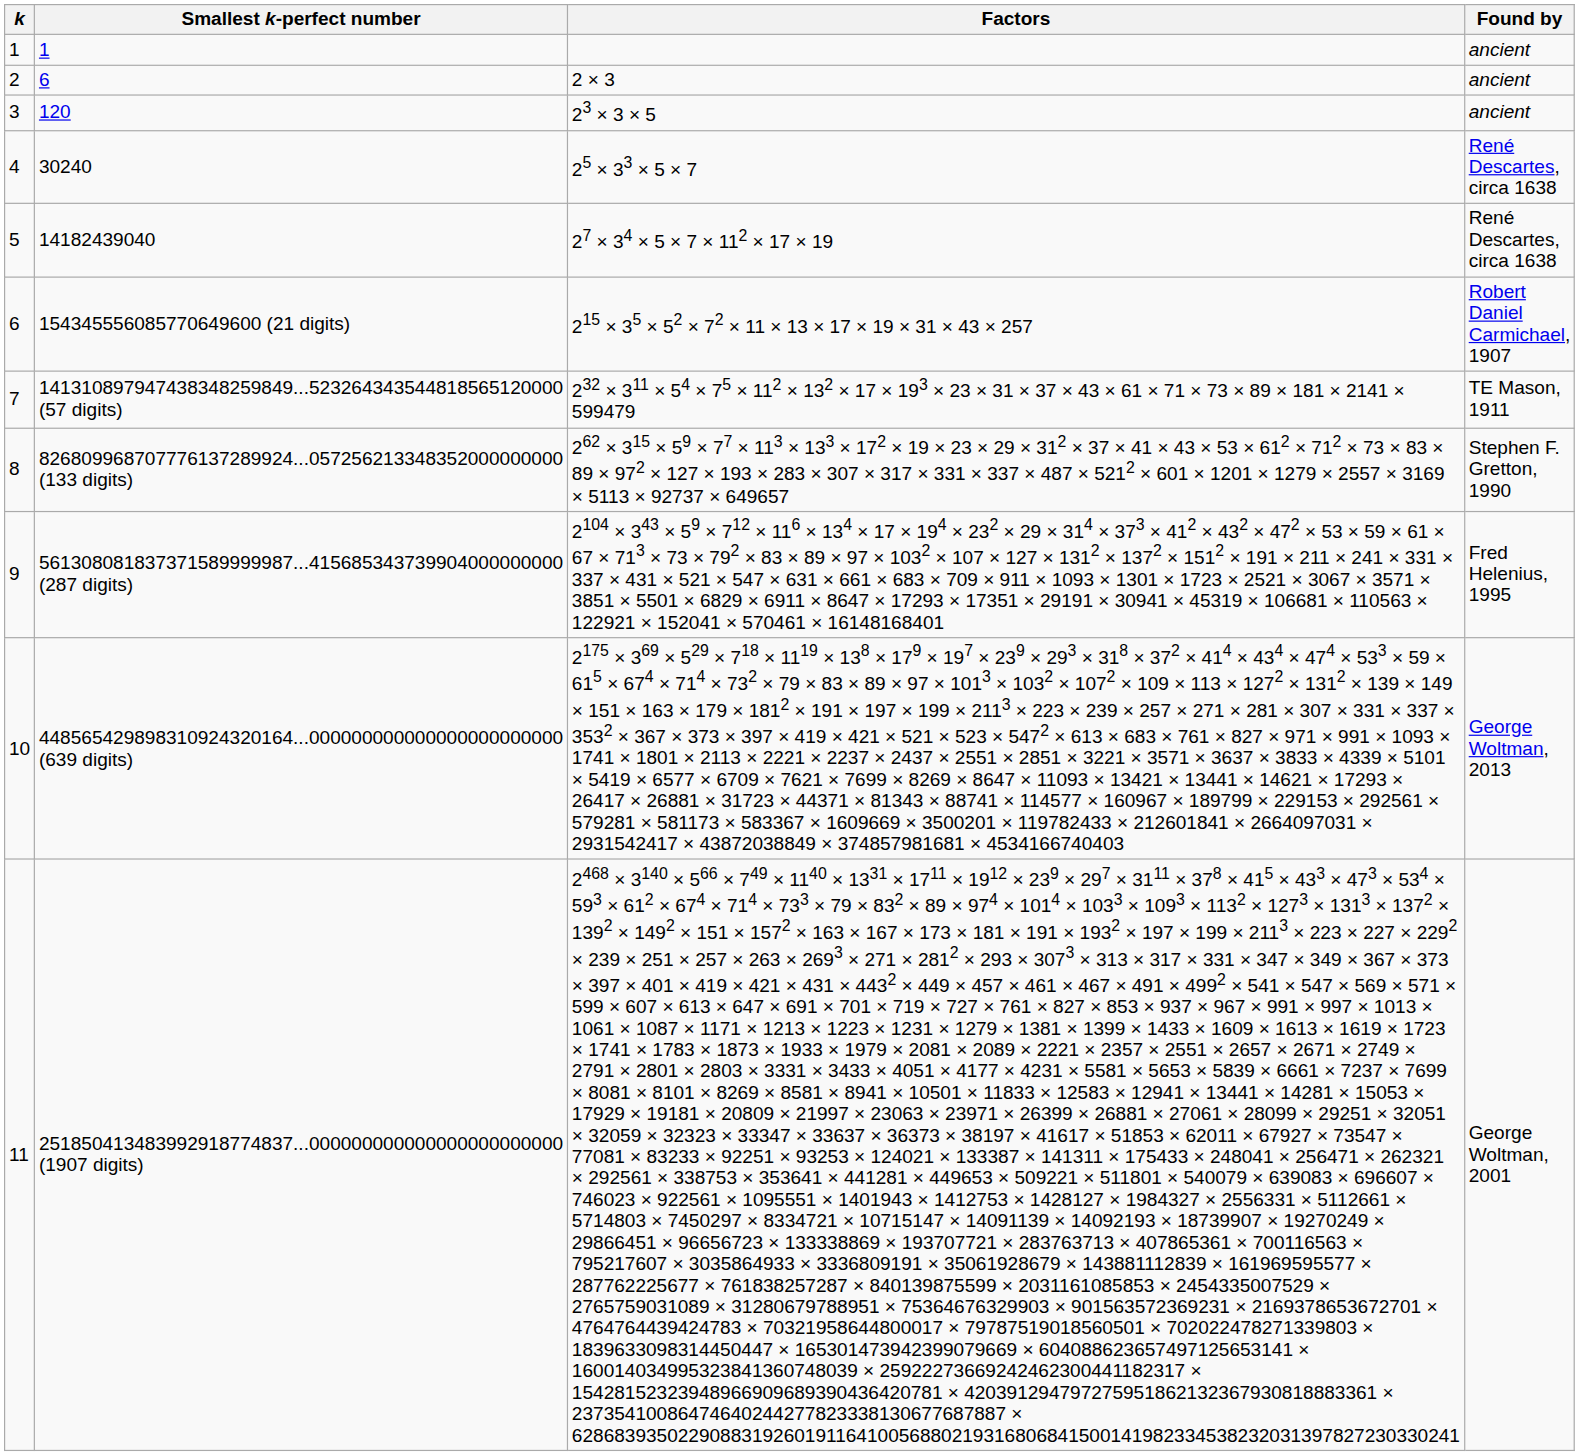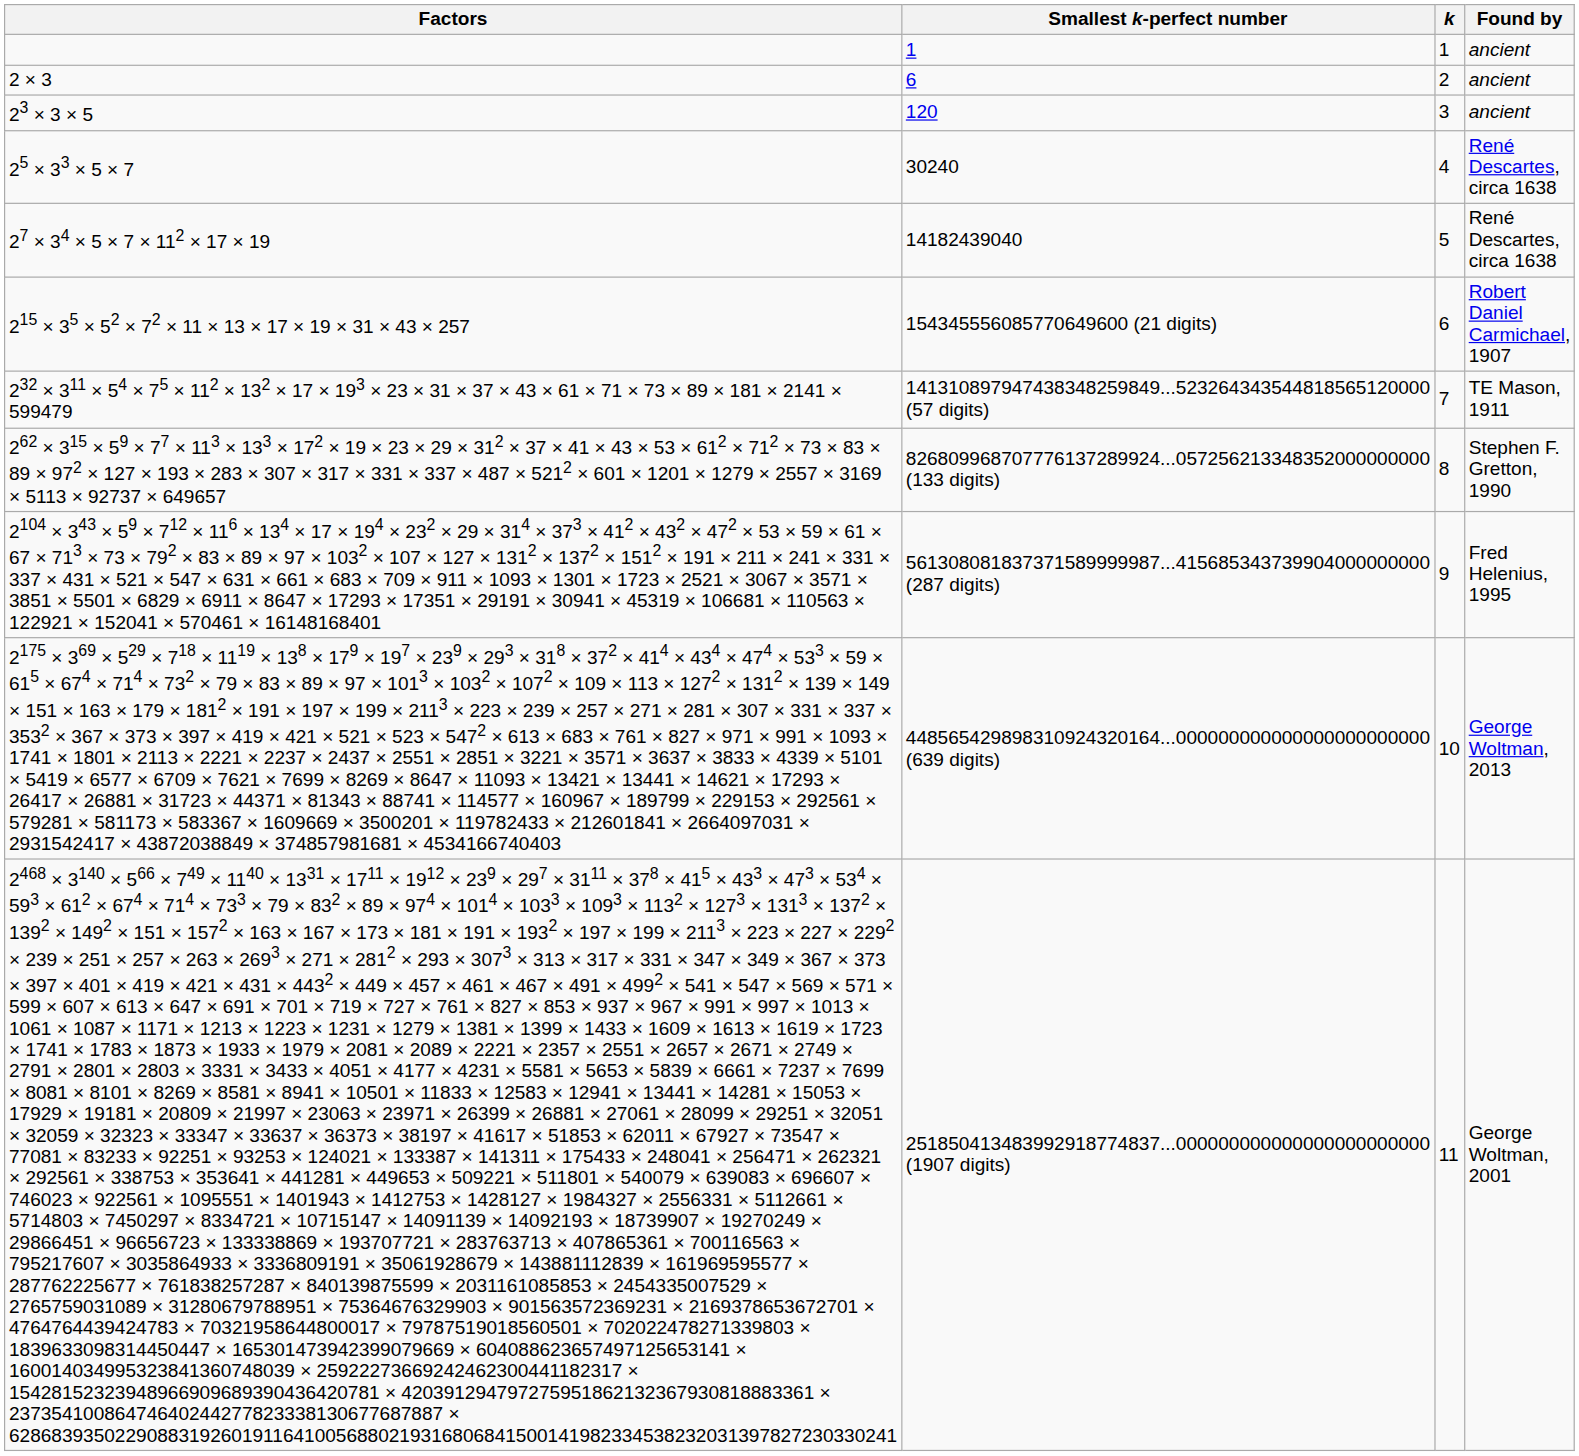 <table class="wikitable">
 <tr>
+<th>Factors</th>
+<th>Smallest <em>k</em>-perfect number</th>
 <th><em>k</em></th>
-<th>Smallest <em>k</em>-perfect number</th>
-<th>Factors</th>
 <th>Found by</th>
 </tr>
 <tr>
+<td></td>
+<td><a href='#'>1</a></td>
 <td>1</td>
-<td><a href='#'>1</a></td>
-<td></td>
 <td><em>ancient</em></td>
 </tr>
 <tr>
+<td>2 × 3</td>
+<td><a href='#'>6</a></td>
 <td>2</td>
-<td><a href='#'>6</a></td>
-<td>2 × 3</td>
 <td><em>ancient</em></td>
 </tr>
 <tr>
+<td>2<sup>3</sup> × 3 × 5</td>
+<td><a href='#'>120</a></td>
 <td>3</td>
-<td><a href='#'>120</a></td>
-<td>2<sup>3</sup> × 3 × 5</td>
 <td><em>ancient</em></td>
 </tr>
 <tr>
+<td>2<sup>5</sup> × 3<sup>3</sup> × 5 × 7</td>
+<td>30240</td>
 <td>4</td>
-<td>30240</td>
-<td>2<sup>5</sup> × 3<sup>3</sup> × 5 × 7</td>
 <td><a href='#'>René Descartes</a>, circa 1638</td>
 </tr>
 <tr>
+<td>2<sup>7</sup> × 3<sup>4</sup> × 5 × 7 × 11<sup>2</sup> × 17 × 19</td>
+<td>14182439040</td>
 <td>5</td>
-<td>14182439040</td>
-<td>2<sup>7</sup> × 3<sup>4</sup> × 5 × 7 × 11<sup>2</sup> × 17 × 19</td>
 <td>René Descartes, circa 1638</td>
 </tr>
 <tr>
+<td>2<sup>15</sup> × 3<sup>5</sup> × 5<sup>2</sup> × 7<sup>2</sup> × 11 × 13 × 17 × 19 × 31 × 43 × 257</td>
+<td>154345556085770649600 (21 digits)</td>
 <td>6</td>
-<td>154345556085770649600 (21 digits)</td>
-<td>2<sup>15</sup> × 3<sup>5</sup> × 5<sup>2</sup> × 7<sup>2</sup> × 11 × 13 × 17 × 19 × 31 × 43 × 257</td>
 <td><a href='#'>Robert Daniel Carmichael</a>, 1907</td>
 </tr>
 <tr>
+<td>2<sup>32</sup> × 3<sup>11</sup> × 5<sup>4</sup> × 7<sup>5</sup> × 11<sup>2</sup> × 13<sup>2</sup> × 17 × 19<sup>3</sup> × 23 × 31 × 37 × 43 × 61 × 71 × 73 × 89 × 181 × 2141 × 599479</td>
+<td>141310897947438348259849...523264343544818565120000 (57 digits)</td>
 <td>7</td>
-<td>141310897947438348259849...523264343544818565120000 (57 digits)</td>
-<td>2<sup>32</sup> × 3<sup>11</sup> × 5<sup>4</sup> × 7<sup>5</sup> × 11<sup>2</sup> × 13<sup>2</sup> × 17 × 19<sup>3</sup> × 23 × 31 × 37 × 43 × 61 × 71 × 73 × 89 × 181 × 2141 × 599479</td>
 <td>TE Mason, 1911</td>
 </tr>
 <tr>
+<td>2<sup>62</sup> × 3<sup>15</sup> × 5<sup>9</sup> × 7<sup>7</sup> × 11<sup>3</sup> × 13<sup>3</sup> × 17<sup>2</sup> × 19 × 23 × 29 × 31<sup>2</sup> × 37 × 41 × 43 × 53 × 61<sup>2</sup> × 71<sup>2</sup> × 73 × 83 × 89 × 97<sup>2</sup> × 127 × 193 × 283 × 307 × 317 × 331 × 337 × 487 × 521<sup>2</sup> × 601 × 1201 × 1279 × 2557 × 3169 × 5113 × 92737 × 649657</td>
+<td>826809968707776137289924...057256213348352000000000 (133 digits)</td>
 <td>8</td>
-<td>826809968707776137289924...057256213348352000000000 (133 digits)</td>
-<td>2<sup>62</sup> × 3<sup>15</sup> × 5<sup>9</sup> × 7<sup>7</sup> × 11<sup>3</sup> × 13<sup>3</sup> × 17<sup>2</sup> × 19 × 23 × 29 × 31<sup>2</sup> × 37 × 41 × 43 × 53 × 61<sup>2</sup> × 71<sup>2</sup> × 73 × 83 × 89 × 97<sup>2</sup> × 127 × 193 × 283 × 307 × 317 × 331 × 337 × 487 × 521<sup>2</sup> × 601 × 1201 × 1279 × 2557 × 3169 × 5113 × 92737 × 649657</td>
 <td>Stephen F. Gretton, 1990</td>
 </tr>
 <tr>
+<td>2<sup>104</sup> × 3<sup>43</sup> × 5<sup>9</sup> × 7<sup>12</sup> × 11<sup>6</sup> × 13<sup>4</sup> × 17 × 19<sup>4</sup> × 23<sup>2</sup> × 29 × 31<sup>4</sup> × 37<sup>3</sup> × 41<sup>2</sup> × 43<sup>2</sup> × 47<sup>2</sup> × 53 × 59 × 61 × 67 × 71<sup>3</sup> × 73 × 79<sup>2</sup> × 83 × 89 × 97 × 103<sup>2</sup> × 107 × 127 × 131<sup>2</sup> × 137<sup>2</sup> × 151<sup>2</sup> × 191 × 211 × 241 × 331 × 337 × 431 × 521 × 547 × 631 × 661 × 683 × 709 × 911 × 1093 × 1301 × 1723 × 2521 × 3067 × 3571 × 3851 × 5501 × 6829 × 6911 × 8647 × 17293 × 17351 × 29191 × 30941 × 45319 × 106681 × 110563 × 122921 × 152041 × 570461 × 16148168401</td>
+<td>561308081837371589999987...415685343739904000000000 (287 digits)</td>
 <td>9</td>
-<td>561308081837371589999987...415685343739904000000000 (287 digits)</td>
-<td>2<sup>104</sup> × 3<sup>43</sup> × 5<sup>9</sup> × 7<sup>12</sup> × 11<sup>6</sup> × 13<sup>4</sup> × 17 × 19<sup>4</sup> × 23<sup>2</sup> × 29 × 31<sup>4</sup> × 37<sup>3</sup> × 41<sup>2</sup> × 43<sup>2</sup> × 47<sup>2</sup> × 53 × 59 × 61 × 67 × 71<sup>3</sup> × 73 × 79<sup>2</sup> × 83 × 89 × 97 × 103<sup>2</sup> × 107 × 127 × 131<sup>2</sup> × 137<sup>2</sup> × 151<sup>2</sup> × 191 × 211 × 241 × 331 × 337 × 431 × 521 × 547 × 631 × 661 × 683 × 709 × 911 × 1093 × 1301 × 1723 × 2521 × 3067 × 3571 × 3851 × 5501 × 6829 × 6911 × 8647 × 17293 × 17351 × 29191 × 30941 × 45319 × 106681 × 110563 × 122921 × 152041 × 570461 × 16148168401</td>
 <td>Fred Helenius, 1995</td>
 </tr>
 <tr>
+<td>2<sup>175</sup> × 3<sup>69</sup> × 5<sup>29</sup> × 7<sup>18</sup> × 11<sup>19</sup> × 13<sup>8</sup> × 17<sup>9</sup> × 19<sup>7</sup> × 23<sup>9</sup> × 29<sup>3</sup> × 31<sup>8</sup> × 37<sup>2</sup> × 41<sup>4</sup> × 43<sup>4</sup> × 47<sup>4</sup> × 53<sup>3</sup> × 59 × 61<sup>5</sup> × 67<sup>4</sup> × 71<sup>4</sup> × 73<sup>2</sup> × 79 × 83 × 89 × 97 × 101<sup>3</sup> × 103<sup>2</sup> × 107<sup>2</sup> × 109 × 113 × 127<sup>2</sup> × 131<sup>2</sup> × 139 × 149 × 151 × 163 × 179 × 181<sup>2</sup> × 191 × 197 × 199 × 211<sup>3</sup> × 223 × 239 × 257 × 271 × 281 × 307 × 331 × 337 × 353<sup>2</sup> × 367 × 373 × 397 × 419 × 421 × 521 × 523 × 547<sup>2</sup> × 613 × 683 × 761 × 827 × 971 × 991 × 1093 × 1741 × 1801 × 2113 × 2221 × 2237 × 2437 × 2551 × 2851 × 3221 × 3571 × 3637 × 3833 × 4339 × 5101 × 5419 × 6577 × 6709 × 7621 × 7699 × 8269 × 8647 × 11093 × 13421 × 13441 × 14621 × 17293 × 26417 × 26881 × 31723 × 44371 × 81343 × 88741 × 114577 × 160967 × 189799 × 229153 × 292561 × 579281 × 581173 × 583367 × 1609669 × 3500201 × 119782433 × 212601841 × 2664097031 × 2931542417 × 43872038849 × 374857981681 × 4534166740403</td>
+<td>448565429898310924320164...000000000000000000000000 (639 digits)</td>
 <td>10</td>
-<td>448565429898310924320164...000000000000000000000000 (639 digits)</td>
-<td>2<sup>175</sup> × 3<sup>69</sup> × 5<sup>29</sup> × 7<sup>18</sup> × 11<sup>19</sup> × 13<sup>8</sup> × 17<sup>9</sup> × 19<sup>7</sup> × 23<sup>9</sup> × 29<sup>3</sup> × 31<sup>8</sup> × 37<sup>2</sup> × 41<sup>4</sup> × 43<sup>4</sup> × 47<sup>4</sup> × 53<sup>3</sup> × 59 × 61<sup>5</sup> × 67<sup>4</sup> × 71<sup>4</sup> × 73<sup>2</sup> × 79 × 83 × 89 × 97 × 101<sup>3</sup> × 103<sup>2</sup> × 107<sup>2</sup> × 109 × 113 × 127<sup>2</sup> × 131<sup>2</sup> × 139 × 149 × 151 × 163 × 179 × 181<sup>2</sup> × 191 × 197 × 199 × 211<sup>3</sup> × 223 × 239 × 257 × 271 × 281 × 307 × 331 × 337 × 353<sup>2</sup> × 367 × 373 × 397 × 419 × 421 × 521 × 523 × 547<sup>2</sup> × 613 × 683 × 761 × 827 × 971 × 991 × 1093 × 1741 × 1801 × 2113 × 2221 × 2237 × 2437 × 2551 × 2851 × 3221 × 3571 × 3637 × 3833 × 4339 × 5101 × 5419 × 6577 × 6709 × 7621 × 7699 × 8269 × 8647 × 11093 × 13421 × 13441 × 14621 × 17293 × 26417 × 26881 × 31723 × 44371 × 81343 × 88741 × 114577 × 160967 × 189799 × 229153 × 292561 × 579281 × 581173 × 583367 × 1609669 × 3500201 × 119782433 × 212601841 × 2664097031 × 2931542417 × 43872038849 × 374857981681 × 4534166740403</td>
 <td><a href='#'>George Woltman</a>, 2013</td>
 </tr>
 <tr>
+<td>2<sup>468</sup> × 3<sup>140</sup> × 5<sup>66</sup> × 7<sup>49</sup> × 11<sup>40</sup> × 13<sup>31</sup> × 17<sup>11</sup> × 19<sup>12</sup> × 23<sup>9</sup> × 29<sup>7</sup> × 31<sup>11</sup> × 37<sup>8</sup> × 41<sup>5</sup> × 43<sup>3</sup> × 47<sup>3</sup> × 53<sup>4</sup> × 59<sup>3</sup> × 61<sup>2</sup> × 67<sup>4</sup> × 71<sup>4</sup> × 73<sup>3</sup> × 79 × 83<sup>2</sup> × 89 × 97<sup>4</sup> × 101<sup>4</sup> × 103<sup>3</sup> × 109<sup>3</sup> × 113<sup>2</sup> × 127<sup>3</sup> × 131<sup>3</sup> × 137<sup>2</sup> × 139<sup>2</sup> × 149<sup>2</sup> × 151 × 157<sup>2</sup> × 163 × 167 × 173 × 181 × 191 × 193<sup>2</sup> × 197 × 199 × 211<sup>3</sup> × 223 × 227 × 229<sup>2</sup> × 239 × 251 × 257 × 263 × 269<sup>3</sup> × 271 × 281<sup>2</sup> × 293 × 307<sup>3</sup> × 313 × 317 × 331 × 347 × 349 × 367 × 373 × 397 × 401 × 419 × 421 × 431 × 443<sup>2</sup> × 449 × 457 × 461 × 467 × 491 × 499<sup>2</sup> × 541 × 547 × 569 × 571 × 599 × 607 × 613 × 647 × 691 × 701 × 719 × 727 × 761 × 827 × 853 × 937 × 967 × 991 × 997 × 1013 × 1061 × 1087 × 1171 × 1213 × 1223 × 1231 × 1279 × 1381 × 1399 × 1433 × 1609 × 1613 × 1619 × 1723 × 1741 × 1783 × 1873 × 1933 × 1979 × 2081 × 2089 × 2221 × 2357 × 2551 × 2657 × 2671 × 2749 × 2791 × 2801 × 2803 × 3331 × 3433 × 4051 × 4177 × 4231 × 5581 × 5653 × 5839 × 6661 × 7237 × 7699 × 8081 × 8101 × 8269 × 8581 × 8941 × 10501 × 11833 × 12583 × 12941 × 13441 × 14281 × 15053 × 17929 × 19181 × 20809 × 21997 × 23063 × 23971 × 26399 × 26881 × 27061 × 28099 × 29251 × 32051 × 32059 × 32323 × 33347 × 33637 × 36373 × 38197 × 41617 × 51853 × 62011 × 67927 × 73547 × 77081 × 83233 × 92251 × 93253 × 124021 × 133387 × 141311 × 175433 × 248041 × 256471 × 262321 × 292561 × 338753 × 353641 × 441281 × 449653 × 509221 × 511801 × 540079 × 639083 × 696607 × 746023 × 922561 × 1095551 × 1401943 × 1412753 × 1428127 × 1984327 × 2556331 × 5112661 × 5714803 × 7450297 × 8334721 × 10715147 × 14091139 × 14092193 × 18739907 × 19270249 × 29866451 × 96656723 × 133338869 × 193707721 × 283763713 × 407865361 × 700116563 × 795217607 × 3035864933 × 3336809191 × 35061928679 × 143881112839 × 161969595577 × 287762225677 × 761838257287 × 840139875599 × 2031161085853 × 2454335007529 × 2765759031089 × 31280679788951 × 75364676329903 × 901563572369231 × 2169378653672701 × 4764764439424783 × 70321958644800017 × 79787519018560501 × 702022478271339803 × 1839633098314450447 × 165301473942399079669 × 604088623657497125653141 × 160014034995323841360748039 × 25922273669242462300441182317 × 15428152323948966909689390436420781 × 420391294797275951862132367930818883361 × 23735410086474640244277823338130677687887 × 628683935022908831926019116410056880219316806841500141982334538232031397827230330241</td>
+<td>251850413483992918774837...000000000000000000000000 (1907 digits)</td>
 <td>11</td>
-<td>251850413483992918774837...000000000000000000000000 (1907 digits)</td>
-<td>2<sup>468</sup> × 3<sup>140</sup> × 5<sup>66</sup> × 7<sup>49</sup> × 11<sup>40</sup> × 13<sup>31</sup> × 17<sup>11</sup> × 19<sup>12</sup> × 23<sup>9</sup> × 29<sup>7</sup> × 31<sup>11</sup> × 37<sup>8</sup> × 41<sup>5</sup> × 43<sup>3</sup> × 47<sup>3</sup> × 53<sup>4</sup> × 59<sup>3</sup> × 61<sup>2</sup> × 67<sup>4</sup> × 71<sup>4</sup> × 73<sup>3</sup> × 79 × 83<sup>2</sup> × 89 × 97<sup>4</sup> × 101<sup>4</sup> × 103<sup>3</sup> × 109<sup>3</sup> × 113<sup>2</sup> × 127<sup>3</sup> × 131<sup>3</sup> × 137<sup>2</sup> × 139<sup>2</sup> × 149<sup>2</sup> × 151 × 157<sup>2</sup> × 163 × 167 × 173 × 181 × 191 × 193<sup>2</sup> × 197 × 199 × 211<sup>3</sup> × 223 × 227 × 229<sup>2</sup> × 239 × 251 × 257 × 263 × 269<sup>3</sup> × 271 × 281<sup>2</sup> × 293 × 307<sup>3</sup> × 313 × 317 × 331 × 347 × 349 × 367 × 373 × 397 × 401 × 419 × 421 × 431 × 443<sup>2</sup> × 449 × 457 × 461 × 467 × 491 × 499<sup>2</sup> × 541 × 547 × 569 × 571 × 599 × 607 × 613 × 647 × 691 × 701 × 719 × 727 × 761 × 827 × 853 × 937 × 967 × 991 × 997 × 1013 × 1061 × 1087 × 1171 × 1213 × 1223 × 1231 × 1279 × 1381 × 1399 × 1433 × 1609 × 1613 × 1619 × 1723 × 1741 × 1783 × 1873 × 1933 × 1979 × 2081 × 2089 × 2221 × 2357 × 2551 × 2657 × 2671 × 2749 × 2791 × 2801 × 2803 × 3331 × 3433 × 4051 × 4177 × 4231 × 5581 × 5653 × 5839 × 6661 × 7237 × 7699 × 8081 × 8101 × 8269 × 8581 × 8941 × 10501 × 11833 × 12583 × 12941 × 13441 × 14281 × 15053 × 17929 × 19181 × 20809 × 21997 × 23063 × 23971 × 26399 × 26881 × 27061 × 28099 × 29251 × 32051 × 32059 × 32323 × 33347 × 33637 × 36373 × 38197 × 41617 × 51853 × 62011 × 67927 × 73547 × 77081 × 83233 × 92251 × 93253 × 124021 × 133387 × 141311 × 175433 × 248041 × 256471 × 262321 × 292561 × 338753 × 353641 × 441281 × 449653 × 509221 × 511801 × 540079 × 639083 × 696607 × 746023 × 922561 × 1095551 × 1401943 × 1412753 × 1428127 × 1984327 × 2556331 × 5112661 × 5714803 × 7450297 × 8334721 × 10715147 × 14091139 × 14092193 × 18739907 × 19270249 × 29866451 × 96656723 × 133338869 × 193707721 × 283763713 × 407865361 × 700116563 × 795217607 × 3035864933 × 3336809191 × 35061928679 × 143881112839 × 161969595577 × 287762225677 × 761838257287 × 840139875599 × 2031161085853 × 2454335007529 × 2765759031089 × 31280679788951 × 75364676329903 × 901563572369231 × 2169378653672701 × 4764764439424783 × 70321958644800017 × 79787519018560501 × 702022478271339803 × 1839633098314450447 × 165301473942399079669 × 604088623657497125653141 × 160014034995323841360748039 × 25922273669242462300441182317 × 15428152323948966909689390436420781 × 420391294797275951862132367930818883361 × 23735410086474640244277823338130677687887 × 628683935022908831926019116410056880219316806841500141982334538232031397827230330241</td>
 <td>George Woltman, 2001</td>
 </tr>
 </table>
